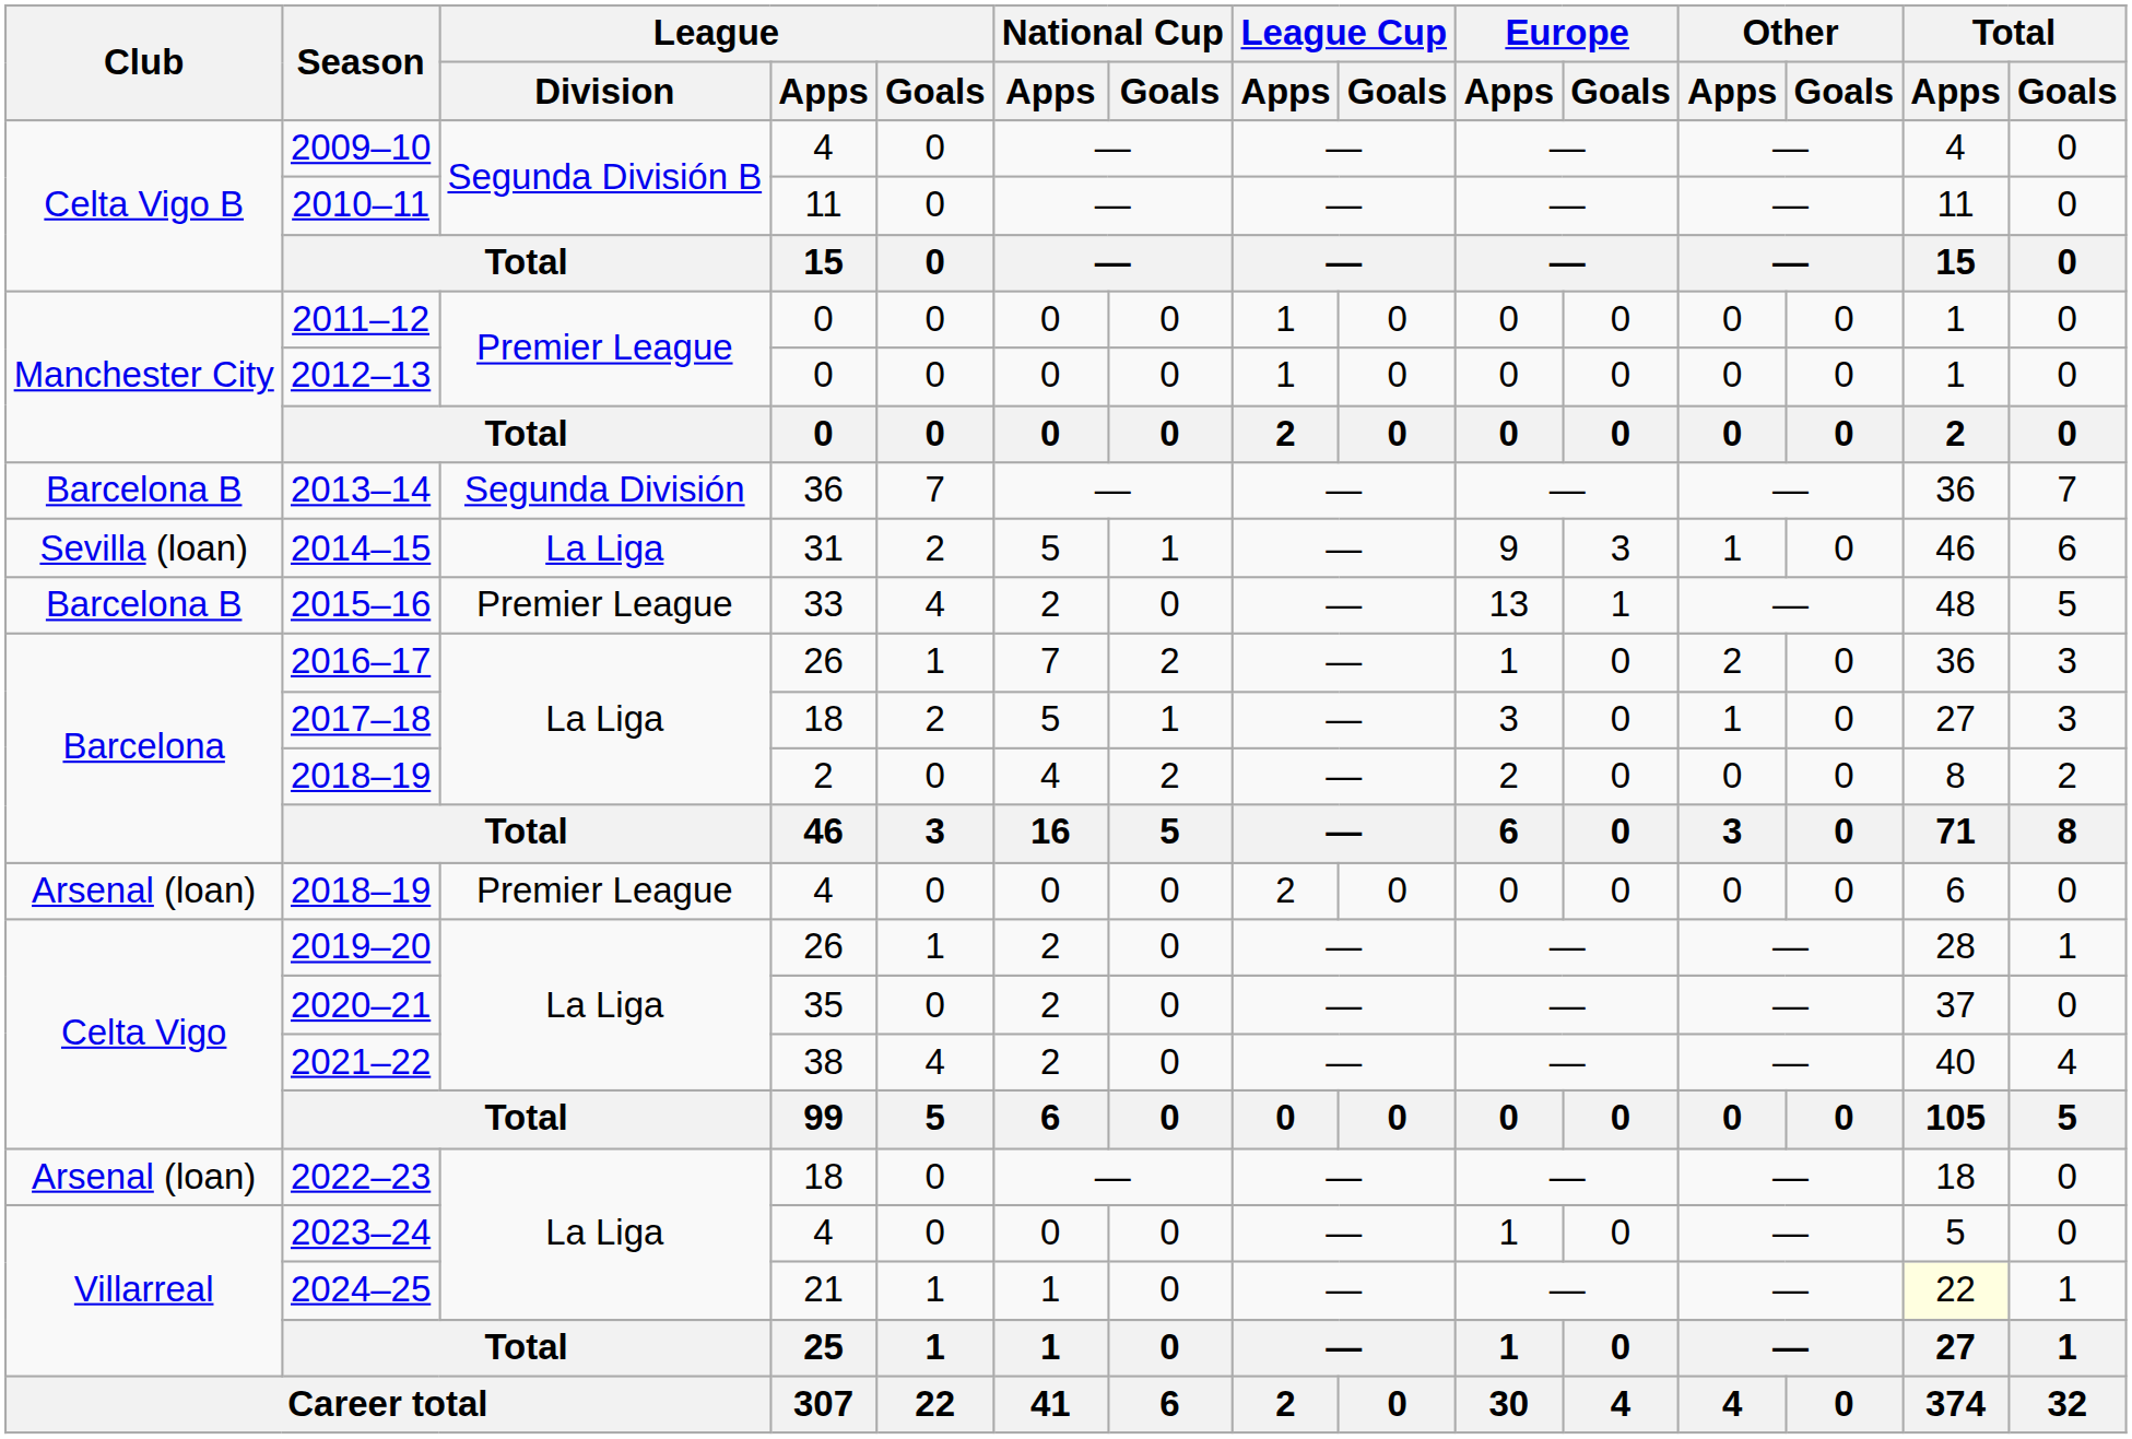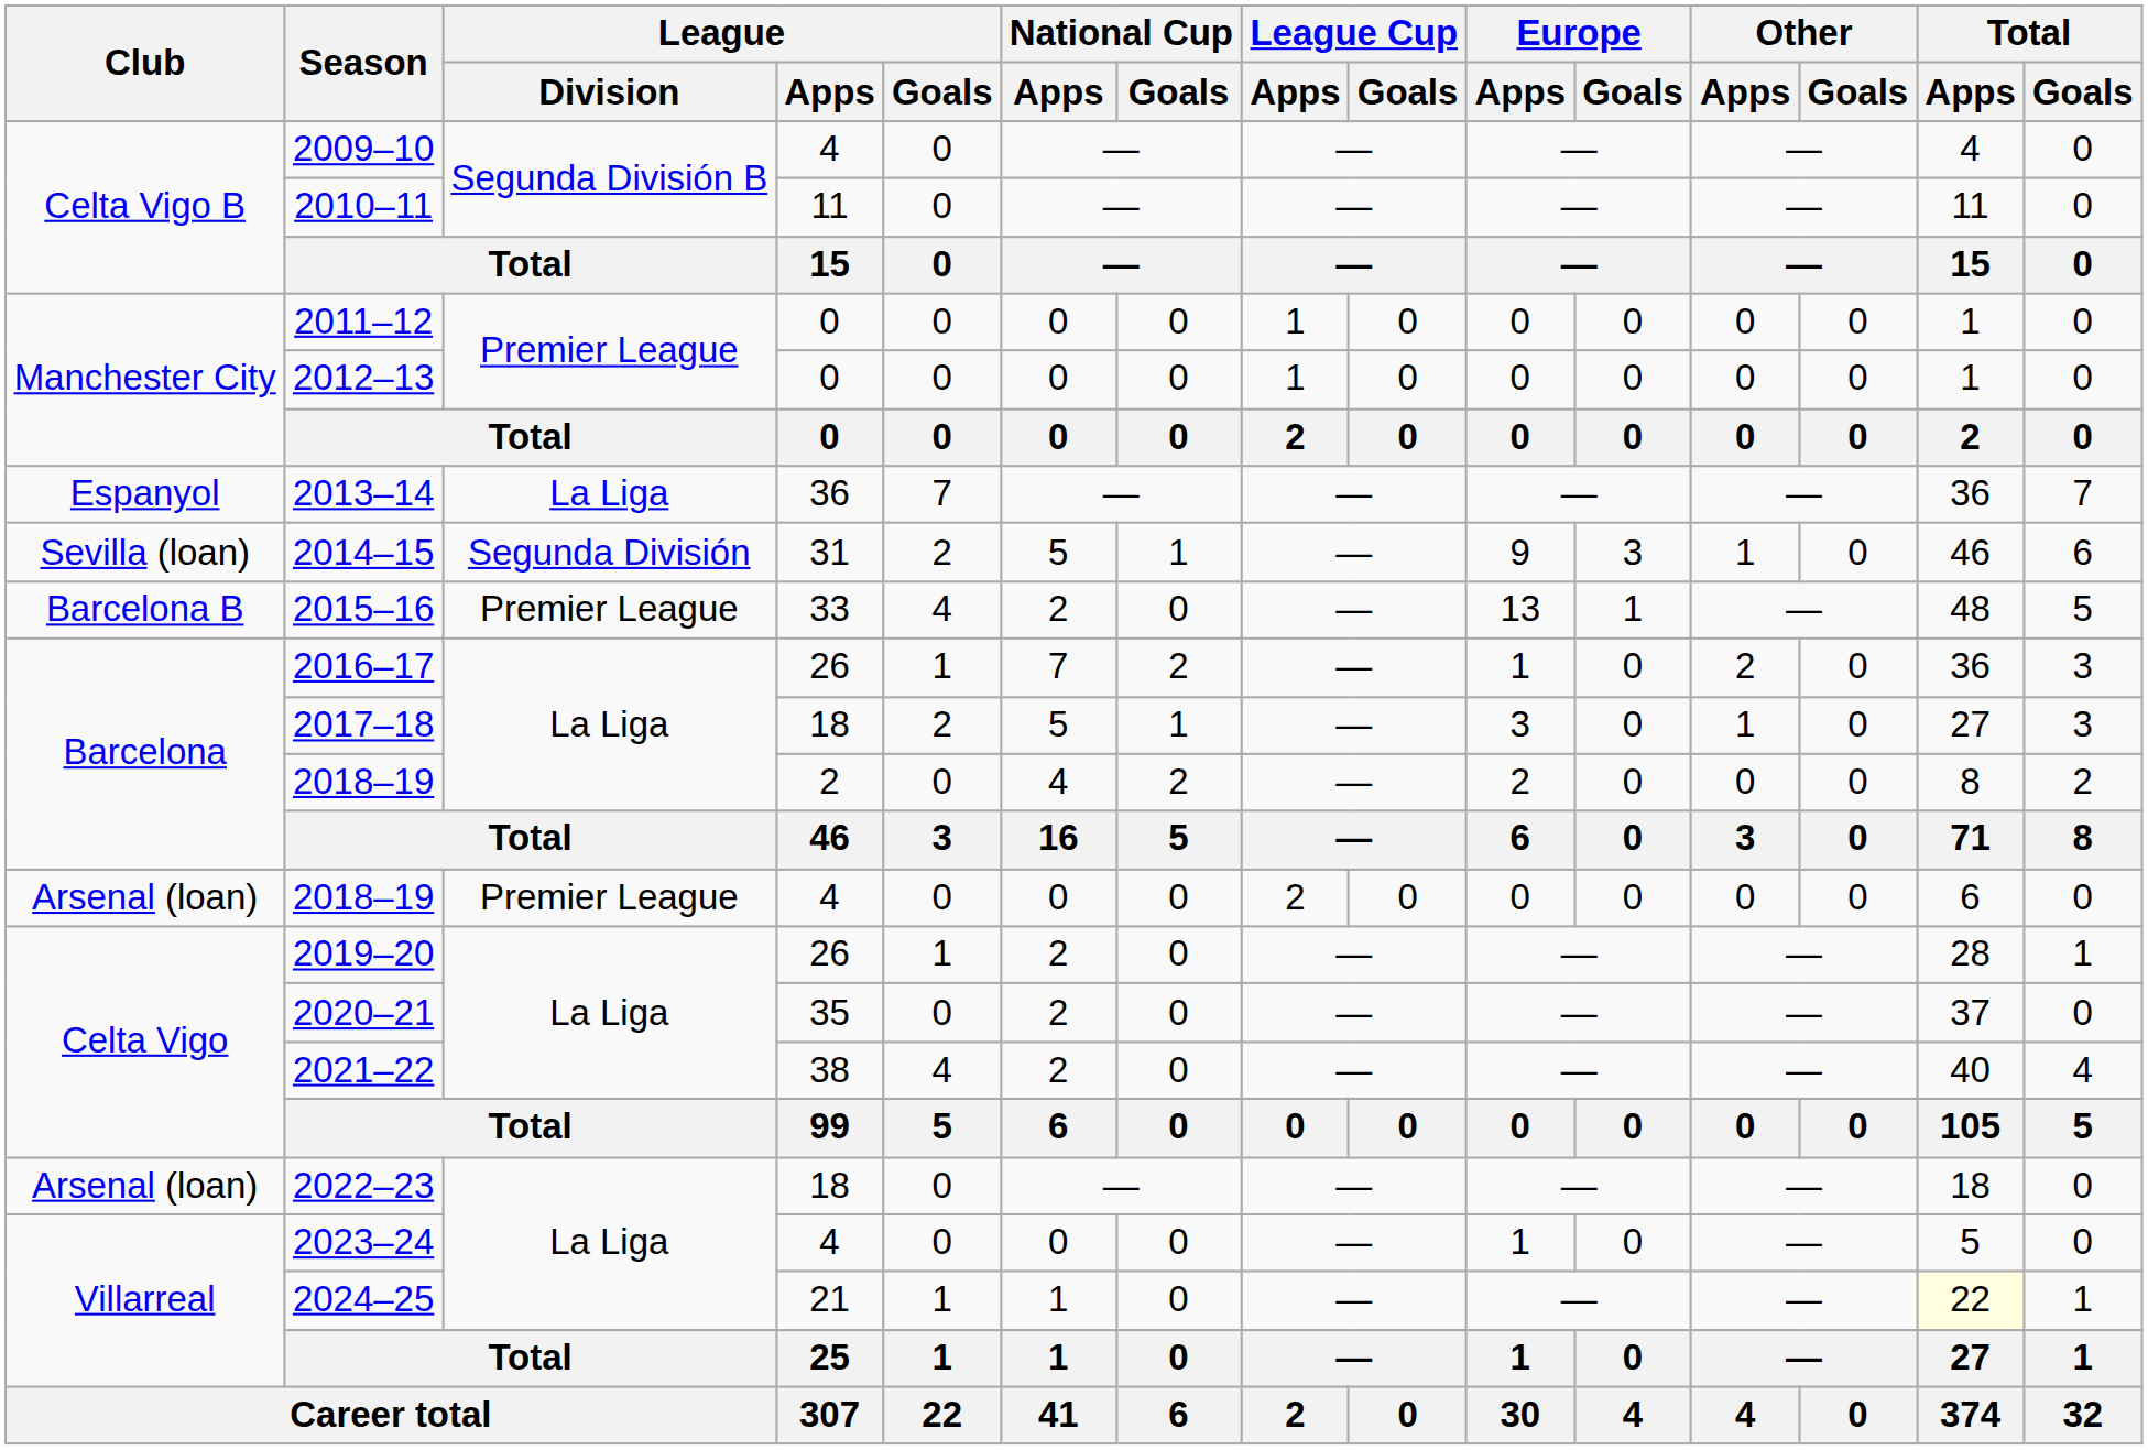 <table class="wikitable" style="text-align:center">
 <tr>
 <th rowspan="2">Club</th>
 <th rowspan="2">Season</th>
 <th colspan="3">League</th>
 <th colspan="2">National Cup</th>
 <th colspan="2"><a href='#'>League Cup</a></th>
 <th colspan="2"><a href='#'>Europe</a></th>
 <th colspan="2">Other</th>
 <th colspan="2">Total</th>
 </tr>
 <tr>
 <th>Division</th>
 <th>Apps</th>
 <th>Goals</th>
 <th>Apps</th>
 <th>Goals</th>
 <th>Apps</th>
 <th>Goals</th>
 <th>Apps</th>
 <th>Goals</th>
 <th>Apps</th>
 <th>Goals</th>
 <th>Apps</th>
 <th>Goals</th>
 </tr>
 <tr>
 <td rowspan="3"><a href='#'>Celta Vigo B</a></td>
 <td><a href='#'>2009–10</a></td>
 <td rowspan="2"><a href='#'>Segunda División B</a></td>
 <td>4</td>
 <td>0</td>
 <td colspan="2">—</td>
 <td colspan="2">—</td>
 <td colspan="2">—</td>
 <td colspan="2">—</td>
 <td>4</td>
 <td>0</td>
 </tr>
 <tr>
 <td><a href='#'>2010–11</a></td>
 <td>11</td>
 <td>0</td>
 <td colspan="2">—</td>
 <td colspan="2">—</td>
 <td colspan="2">—</td>
 <td colspan="2">—</td>
 <td>11</td>
 <td>0</td>
 </tr>
 <tr>
 <th colspan="2">Total</th>
 <th>15</th>
 <th>0</th>
 <th colspan="2">—</th>
 <th colspan="2">—</th>
 <th colspan="2">—</th>
 <th colspan="2">—</th>
 <th>15</th>
 <th>0</th>
 </tr>
 <tr>
 <td rowspan="3"><a href='#'>Manchester City</a></td>
 <td><a href='#'>2011–12</a></td>
 <td rowspan="2"><a href='#'>Premier League</a></td>
 <td>0</td>
 <td>0</td>
 <td>0</td>
 <td>0</td>
 <td>1</td>
 <td>0</td>
 <td>0</td>
 <td>0</td>
 <td>0</td>
 <td>0</td>
 <td>1</td>
 <td>0</td>
 </tr>
 <tr>
 <td><a href='#'>2012–13</a></td>
 <td>0</td>
 <td>0</td>
 <td>0</td>
 <td>0</td>
 <td>1</td>
 <td>0</td>
 <td>0</td>
 <td>0</td>
 <td>0</td>
 <td>0</td>
 <td>1</td>
 <td>0</td>
 </tr>
 <tr>
 <th colspan="2">Total</th>
 <th>0</th>
 <th>0</th>
 <th>0</th>
 <th>0</th>
 <th>2</th>
 <th>0</th>
 <th>0</th>
 <th>0</th>
 <th>0</th>
 <th>0</th>
 <th>2</th>
 <th>0</th>
 </tr>
 <tr>
-<td><a href='#'>Barcelona B</a></td>
+<td><a href='#'>Espanyol</a></td>
 <td><a href='#'>2013–14</a></td>
-<td><a href='#'>Segunda División</a></td>
+<td><a href='#'>La Liga</a></td>
 <td>36</td>
 <td>7</td>
 <td colspan="2">—</td>
 <td colspan="2">—</td>
 <td colspan="2">—</td>
 <td colspan="2">—</td>
 <td>36</td>
 <td>7</td>
 </tr>
 <tr>
 <td><a href='#'>Sevilla</a> (loan)</td>
 <td><a href='#'>2014–15</a></td>
-<td><a href='#'>La Liga</a></td>
+<td><a href='#'>Segunda División</a></td>
 <td>31</td>
 <td>2</td>
 <td>5</td>
 <td>1</td>
 <td colspan="2">—</td>
 <td>9</td>
 <td>3</td>
 <td>1</td>
 <td>0</td>
 <td>46</td>
 <td>6</td>
 </tr>
 <tr>
 <td><a href='#'>Barcelona B</a></td>
 <td><a href='#'>2015–16</a></td>
 <td>Premier League</td>
 <td>33</td>
 <td>4</td>
 <td>2</td>
 <td>0</td>
 <td colspan="2">—</td>
 <td>13</td>
 <td>1</td>
 <td colspan="2">—</td>
 <td>48</td>
 <td>5</td>
 </tr>
 <tr>
 <td rowspan="4"><a href='#'>Barcelona</a></td>
 <td><a href='#'>2016–17</a></td>
 <td rowspan="3">La Liga</td>
 <td>26</td>
 <td>1</td>
 <td>7</td>
 <td>2</td>
 <td colspan="2">—</td>
 <td>1</td>
 <td>0</td>
 <td>2</td>
 <td>0</td>
 <td>36</td>
 <td>3</td>
 </tr>
 <tr>
 <td><a href='#'>2017–18</a></td>
 <td>18</td>
 <td>2</td>
 <td>5</td>
 <td>1</td>
 <td colspan="2">—</td>
 <td>3</td>
 <td>0</td>
 <td>1</td>
 <td>0</td>
 <td>27</td>
 <td>3</td>
 </tr>
 <tr>
 <td><a href='#'>2018–19</a></td>
 <td>2</td>
 <td>0</td>
 <td>4</td>
 <td>2</td>
 <td colspan="2">—</td>
 <td>2</td>
 <td>0</td>
 <td>0</td>
 <td>0</td>
 <td>8</td>
 <td>2</td>
 </tr>
 <tr>
 <th colspan="2">Total</th>
 <th>46</th>
 <th>3</th>
 <th>16</th>
 <th>5</th>
 <th colspan="2">—</th>
 <th>6</th>
 <th>0</th>
 <th>3</th>
 <th>0</th>
 <th>71</th>
 <th>8</th>
 </tr>
 <tr>
 <td><a href='#'>Arsenal</a> (loan)</td>
 <td><a href='#'>2018–19</a></td>
 <td>Premier League</td>
 <td>4</td>
 <td>0</td>
 <td 21>0</td>
 <td>0</td>
 <td>2</td>
 <td>0</td>
 <td>0</td>
 <td>0</td>
 <td>0</td>
 <td>0</td>
 <td>6</td>
 <td>0</td>
 </tr>
 <tr>
 <td rowspan="4"><a href='#'>Celta Vigo</a></td>
 <td><a href='#'>2019–20</a></td>
 <td rowspan="3">La Liga</td>
 <td>26</td>
 <td>1</td>
 <td>2</td>
 <td>0</td>
 <td colspan="2">—</td>
 <td colspan="2">—</td>
 <td colspan="2">—</td>
 <td>28</td>
 <td>1</td>
 </tr>
 <tr>
 <td><a href='#'>2020–21</a></td>
 <td>35</td>
 <td>0</td>
 <td>2</td>
 <td>0</td>
 <td colspan="2">—</td>
 <td colspan="2">—</td>
 <td colspan="2">—</td>
 <td>37</td>
 <td>0</td>
 </tr>
 <tr>
 <td><a href='#'>2021–22</a></td>
 <td>38</td>
 <td>4</td>
 <td>2</td>
 <td>0</td>
 <td colspan="2">—</td>
 <td colspan="2">—</td>
 <td colspan="2">—</td>
 <td>40</td>
 <td>4</td>
 </tr>
 <tr>
 <th colspan="2">Total</th>
 <th>99</th>
 <th>5</th>
 <th>6</th>
 <th>0</th>
 <th>0</th>
 <th>0</th>
 <th>0</th>
 <th>0</th>
 <th>0</th>
 <th>0</th>
 <th>105</th>
 <th>5</th>
 </tr>
 <tr>
 <td><a href='#'>Arsenal</a> (loan)</td>
 <td><a href='#'>2022–23</a></td>
 <td rowspan="3">La Liga</td>
 <td>18</td>
 <td>0</td>
 <td colspan="2">—</td>
 <td colspan="2">—</td>
 <td colspan="2">—</td>
 <td colspan="2">—</td>
 <td>18</td>
 <td>0</td>
 </tr>
 <tr>
 <td rowspan="3"><a href='#'>Villarreal</a></td>
 <td><a href='#'>2023–24</a></td>
 <td>4</td>
 <td>0</td>
 <td>0</td>
 <td>0</td>
 <td colspan="2">—</td>
 <td>1</td>
 <td>0</td>
 <td colspan="2">—</td>
 <td>5</td>
 <td>0</td>
 </tr>
 <tr>
 <td><a href='#'>2024–25</a></td>
 <td>21</td>
 <td>1</td>
 <td>1</td>
 <td>0</td>
 <td colspan="2">—</td>
 <td colspan="2">—</td>
 <td colspan="2">—</td>
 <td style="background: lightyellow;">22</td>
 <td>1</td>
 </tr>
 <tr>
 <th colspan="2">Total</th>
 <th>25</th>
 <th>1</th>
 <th>1</th>
 <th>0</th>
 <th colspan="2">—</th>
 <th>1</th>
 <th>0</th>
 <th colspan="2">—</th>
 <th>27</th>
 <th>1</th>
 </tr>
 <tr>
 <th colspan="3">Career total</th>
 <th>307</th>
 <th>22</th>
 <th>41</th>
 <th>6</th>
 <th>2</th>
 <th>0</th>
 <th>30</th>
 <th>4</th>
 <th>4</th>
 <th>0</th>
 <th>374</th>
 <th>32</th>
 </tr>
 </table>
